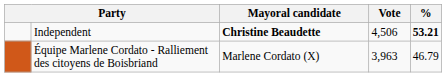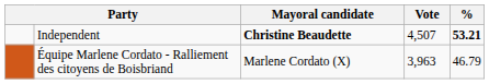 <table class="wikitable">
 <tr>
 <th bgcolor="#DDDDFF" width="230px" colspan="2">Party</th>
 <th bgcolor="#DDDDFF" width="200px">Mayoral candidate</th>
 <th bgcolor="#DDDDFF" width="50px">Vote</th>
 <th bgcolor="#DDDDFF" width="30px">%</th>
 </tr>
 <tr>
 <td> </td>
 <td>Independent</td>
 <td><strong>Christine Beaudette</strong></td>
-<td>4,506</td>
+<td>4,507</td>
 <td><strong>53.21</strong></td>
 </tr>
 <tr>
 <td bgcolor=#D05819 width="30px"> </td>
 <td>Équipe Marlene Cordato - Ralliement des citoyens de Boisbriand</td>
 <td>Marlene Cordato (X)</td>
 <td>3,963</td>
 <td>46.79</td>
 </tr>
 </table>
